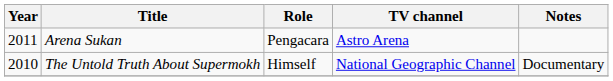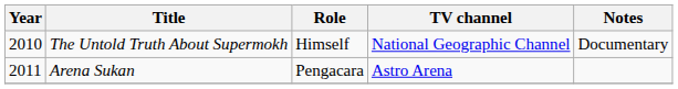 <table class="wikitable">
 <tr>
 <th>Year</th>
 <th>Title</th>
 <th>Role</th>
 <th>TV channel</th>
 <th>Notes</th>
 </tr>
 <tr>
+<td>2010</td>
+<td><em>The Untold Truth About Supermokh</em></td>
+<td>Himself</td>
+<td><a href='#'>National Geographic Channel</a></td>
+<td>Documentary</td>
+</tr>
+<tr>
 <td>2011</td>
 <td><em>Arena Sukan</em></td>
 <td>Pengacara</td>
 <td><a href='#'>Astro Arena</a></td>
 <td></td>
 </tr>
 <tr>
-<td>2010</td>
-<td><em>The Untold Truth About Supermokh</em></td>
-<td>Himself</td>
-<td><a href='#'>National Geographic Channel</a></td>
-<td>Documentary</td>
-</tr>
-<tr>
 </tr>
 </table>
